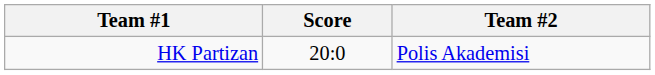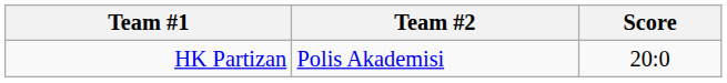 <table class="wikitable" style="text-align: center;">
 <tr>
 <th width=22%>Team #1</th>
+<th width=22%>Team #2</th>
 <th width=11%>Score</th>
-<th width=22%>Team #2</th>
 </tr>
 <tr>
 <td style="text-align: right;"><a href='#'>HK Partizan</a> </td>
+<td style="text-align: left;"> <a href='#'>Polis Akademisi</a></td>
 <td>20:0</td>
-<td style="text-align: left;"> <a href='#'>Polis Akademisi</a></td>
 </tr>
 </table>
